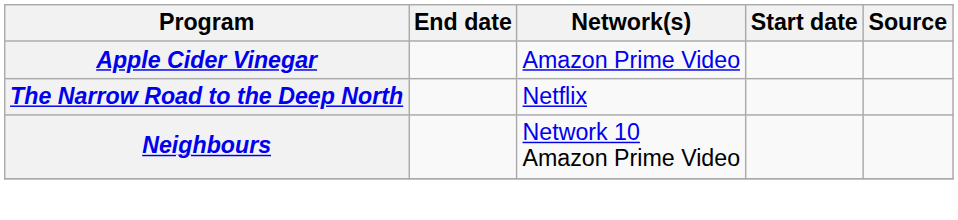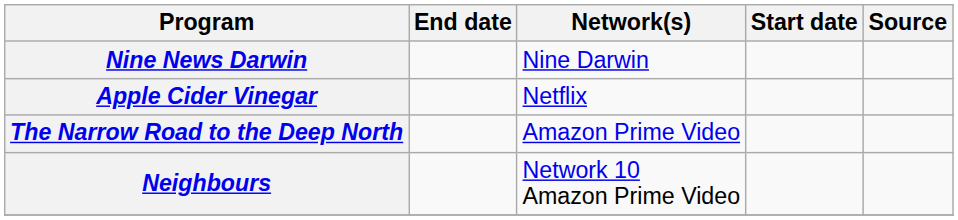 <table class="wikitable plainrowheaders sortable" style="text-align:left">
 <tr>
 <th scope="col">Program</th>
 <th scope="col">End date</th>
 <th scope="col">Network(s)</th>
 <th scope="col">Start date</th>
 <th scope="col" class="unsortable">Source</th>
 </tr>
 <tr>
+<th scope="row"><em><a href='#'>Nine News Darwin</a></em></th>
+<td></td>
+<td><a href='#'>Nine Darwin</a></td>
+<td></td>
+<td></td>
+</tr>
+<tr>
 <th scope="row"><em><a href='#'>Apple Cider Vinegar</a></em></th>
 <td></td>
-<td><a href='#'>Amazon Prime Video</a></td>
+<td><a href='#'>Netflix</a></td>
 <td></td>
 <td></td>
 </tr>
 <tr>
 <th scope="row"><em><a href='#'>The Narrow Road to the Deep North</a></em></th>
 <td></td>
-<td><a href='#'>Netflix</a></td>
+<td><a href='#'>Amazon Prime Video</a></td>
 <td></td>
 </tr>
 <tr>
 <th scope="row"><em><a href='#'>Neighbours</a></em></th>
 <td></td>
 <td><a href='#'>Network 10</a><br>Amazon Prime Video</td>
 <td></td>
 <td></td>
 </tr>
 <tr>
 </tr>
 </table>
